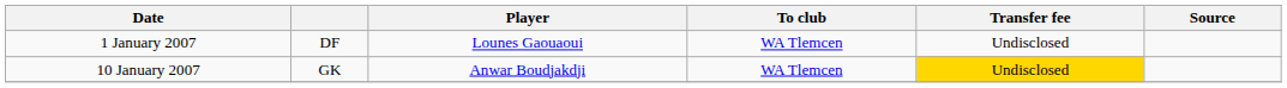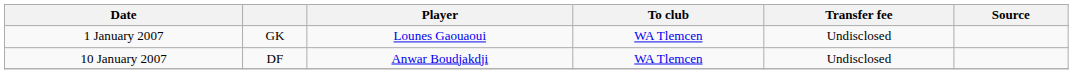 <table class="wikitable sortable" style="width:70%; text-align:center; font-size:85%; text-align:centre;">
 <tr>
 <th>Date</th>
 <th></th>
 <th>Player</th>
 <th>To club</th>
 <th>Transfer fee</th>
 <th>Source</th>
 </tr>
 <tr>
 <td>1 January 2007</td>
-<td>DF</td>
+<td>GK</td>
 <td> <a href='#'>Lounes Gaouaoui</a></td>
 <td><a href='#'>WA Tlemcen</a></td>
 <td>Undisclosed</td>
 <td></td>
 </tr>
 <tr>
 <td>10 January 2007</td>
-<td>GK</td>
+<td>DF</td>
 <td> <a href='#'>Anwar Boudjakdji</a></td>
 <td><a href='#'>WA Tlemcen</a></td>
-<td style="background: gold;">Undisclosed</td>
+<td>Undisclosed</td>
 <td></td>
 </tr>
 <tr>
 </tr>
 </table>
